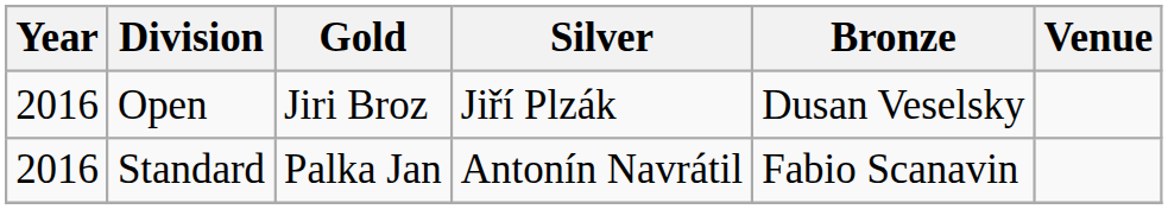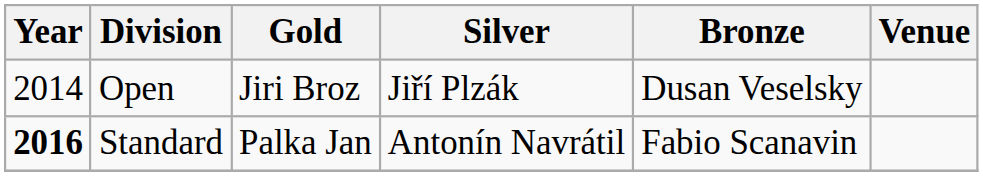 <table class="wikitable sortable" style="text-align: left;">
 <tr>
 <th>Year</th>
 <th>Division</th>
 <th> Gold</th>
 <th> Silver</th>
 <th> Bronze</th>
 <th>Venue</th>
 </tr>
 <tr>
-<td>2016</td>
+<td>2014</td>
 <td>Open</td>
 <td> Jiri Broz</td>
 <td> Jiří Plzák</td>
 <td> Dusan Veselsky</td>
 <td></td>
 </tr>
 <tr>
-<td>2016</td>
+<td><strong>2016</strong></td>
 <td>Standard</td>
 <td> Palka Jan</td>
 <td> Antonín Navrátil</td>
 <td> Fabio Scanavin</td>
 <td></td>
 </tr>
 <tr>
 </tr>
 </table>
